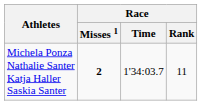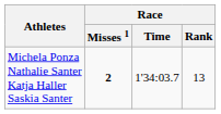 <table class="wikitable" border="1" style="font-size:90%">
 <tr>
 <th rowspan=2>Athletes</th>
 <th colspan=3>Race</th>
 </tr>
 <tr>
 <th>Misses <sup>1</sup></th>
 <th>Time</th>
 <th>Rank</th>
 </tr>
 <tr>
 <td><a href='#'>Michela Ponza</a><br><a href='#'>Nathalie Santer</a><br><a href='#'>Katja Haller</a><br><a href='#'>Saskia Santer</a></td>
 <td align=center><strong>2</strong></td>
 <td align=center>1'34:03.7</td>
-<td align=center>11</td>
+<td align=center>13</td>
 </tr>
 </table>
